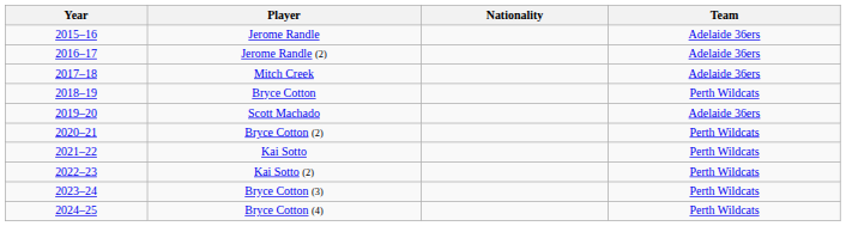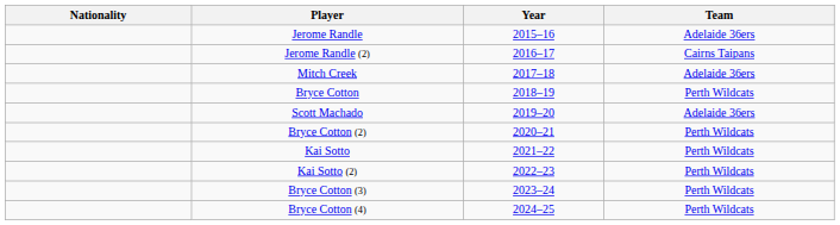 <table class="wikitable" style="width: 80%; text-align:center; font-size:90%">
 <tr>
+<th>Nationality</th>
+<th>Player</th>
 <th>Year</th>
-<th>Player</th>
-<th>Nationality</th>
 <th>Team</th>
 </tr>
 <tr>
+<td></td>
+<td><a href='#'>Jerome Randle</a></td>
 <td><a href='#'>2015–16</a></td>
-<td><a href='#'>Jerome Randle</a></td>
-<td></td>
 <td><a href='#'>Adelaide 36ers</a></td>
 </tr>
 <tr>
+<td></td>
+<td><a href='#'>Jerome Randle</a> <small>(2)</small></td>
 <td><a href='#'>2016–17</a></td>
-<td><a href='#'>Jerome Randle</a> <small>(2)</small></td>
+<td><a href='#'>Cairns Taipans</a></td>
+</tr>
+<tr>
 <td></td>
+<td><a href='#'>Mitch Creek</a></td>
+<td><a href='#'>2017–18</a></td>
 <td><a href='#'>Adelaide 36ers</a></td>
 </tr>
 <tr>
-<td><a href='#'>2017–18</a></td>
-<td><a href='#'>Mitch Creek</a></td>
 <td></td>
+<td><a href='#'>Bryce Cotton</a></td>
+<td><a href='#'>2018–19</a></td>
+<td><a href='#'>Perth Wildcats</a></td>
+</tr>
+<tr>
+<td></td>
+<td><a href='#'>Scott Machado</a></td>
+<td><a href='#'>2019–20</a></td>
 <td><a href='#'>Adelaide 36ers</a></td>
 </tr>
 <tr>
-<td><a href='#'>2018–19</a></td>
-<td><a href='#'>Bryce Cotton</a></td>
 <td></td>
+<td><a href='#'>Bryce Cotton</a> <small>(2)</small></td>
+<td><a href='#'>2020–21</a></td>
 <td><a href='#'>Perth Wildcats</a></td>
 </tr>
 <tr>
-<td><a href='#'>2019–20</a></td>
-<td><a href='#'>Scott Machado</a></td>
 <td></td>
-<td><a href='#'>Adelaide 36ers</a></td>
-</tr>
-<tr>
-<td><a href='#'>2020–21</a></td>
-<td><a href='#'>Bryce Cotton</a> <small>(2)</small></td>
-<td></td>
+<td><a href='#'>Kai Sotto</a></td>
+<td><a href='#'>2021–22</a></td>
 <td><a href='#'>Perth Wildcats</a></td>
 </tr>
 <tr>
-<td><a href='#'>2021–22</a></td>
-<td><a href='#'>Kai Sotto</a></td>
 <td></td>
+<td><a href='#'>Kai Sotto</a> <small>(2)</small></td>
+<td><a href='#'>2022–23</a></td>
 <td><a href='#'>Perth Wildcats</a></td>
 </tr>
 <tr>
-<td><a href='#'>2022–23</a></td>
-<td><a href='#'>Kai Sotto</a> <small>(2)</small></td>
 <td></td>
+<td><a href='#'>Bryce Cotton</a> <small>(3)</small></td>
+<td><a href='#'>2023–24</a></td>
 <td><a href='#'>Perth Wildcats</a></td>
 </tr>
 <tr>
-<td><a href='#'>2023–24</a></td>
-<td><a href='#'>Bryce Cotton</a> <small>(3)</small></td>
 <td></td>
-<td><a href='#'>Perth Wildcats</a></td>
-</tr>
-<tr>
+<td><a href='#'>Bryce Cotton</a> <small>(4)</small></td>
 <td><a href='#'>2024–25</a></td>
-<td><a href='#'>Bryce Cotton</a> <small>(4)</small></td>
-<td></td>
 <td><a href='#'>Perth Wildcats</a></td>
 </tr>
 </table>
